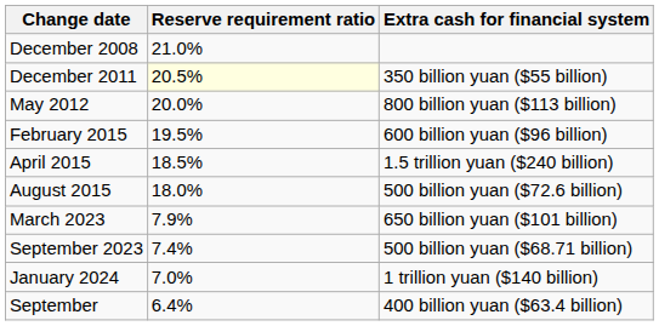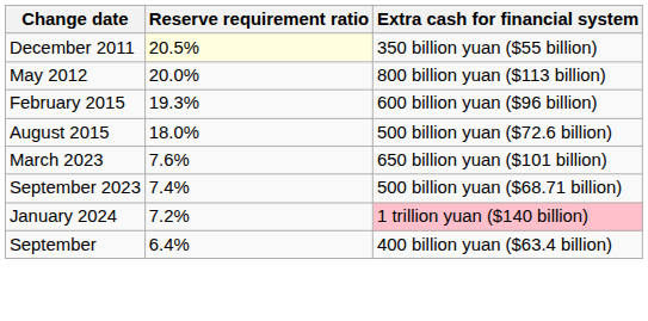 <table class="wikitable" id='constituents'>
 <tr>
 <th>Change date</th>
 <th>Reserve requirement ratio</th>
 <th>Extra cash for financial system</th>
-</tr>
-<tr>
-<td>December 2008</td>
-<td>21.0%</td>
-<td></td>
 </tr>
 <tr>
 <td>December 2011</td>
 <td style="background: lightyellow;">20.5%</td>
 <td>350 billion yuan ($55 billion)</td>
 </tr>
 <tr>
 <td>May 2012</td>
 <td>20.0%</td>
 <td>800 billion yuan ($113 billion)</td>
 </tr>
 <tr>
 <td>February 2015</td>
-<td>19.5%</td>
+<td>19.3%</td>
 <td>600 billion yuan ($96 billion)</td>
-</tr>
-<tr>
-<td>April 2015</td>
-<td>18.5%</td>
-<td>1.5 trillion yuan ($240 billion)</td>
 </tr>
 <tr>
 <td>August 2015</td>
 <td>18.0%</td>
 <td>500 billion yuan ($72.6 billion)</td>
 </tr>
 <tr>
 <td>March 2023</td>
-<td>7.9%</td>
+<td>7.6%</td>
 <td>650 billion yuan ($101 billion)</td>
 </tr>
 <tr>
 <td>September 2023</td>
 <td>7.4%</td>
 <td>500 billion yuan ($68.71 billion)</td>
 </tr>
 <tr>
 <td>January 2024</td>
-<td>7.0%</td>
-<td>1 trillion yuan ($140 billion)</td>
+<td>7.2%</td>
+<td style="background: pink;">1 trillion yuan ($140 billion)</td>
 </tr>
 <tr>
 <td>September</td>
 <td>6.4%</td>
 <td>400 billion yuan ($63.4 billion)</td>
 </tr>
 </table>
